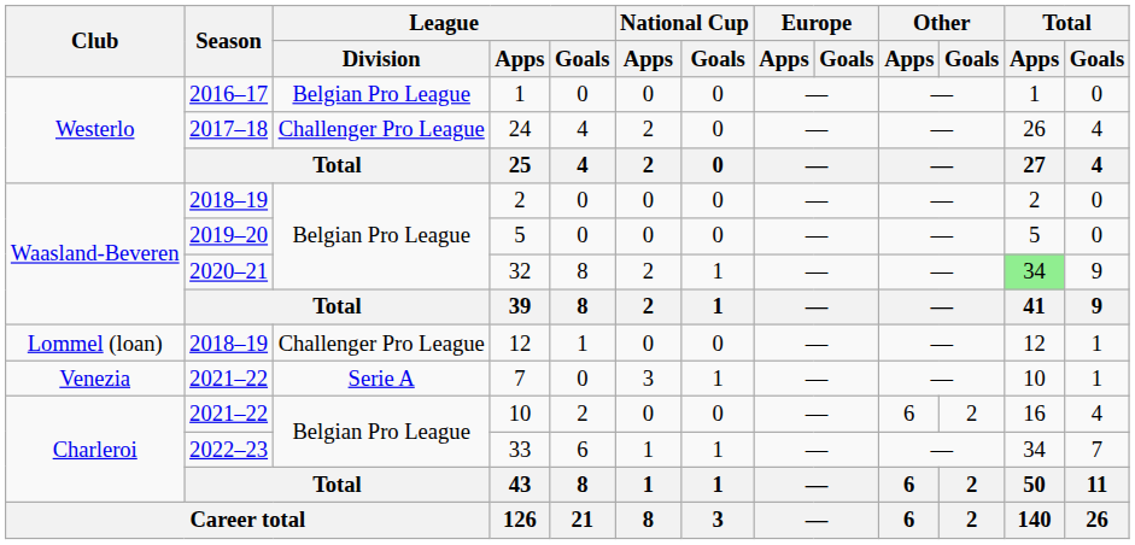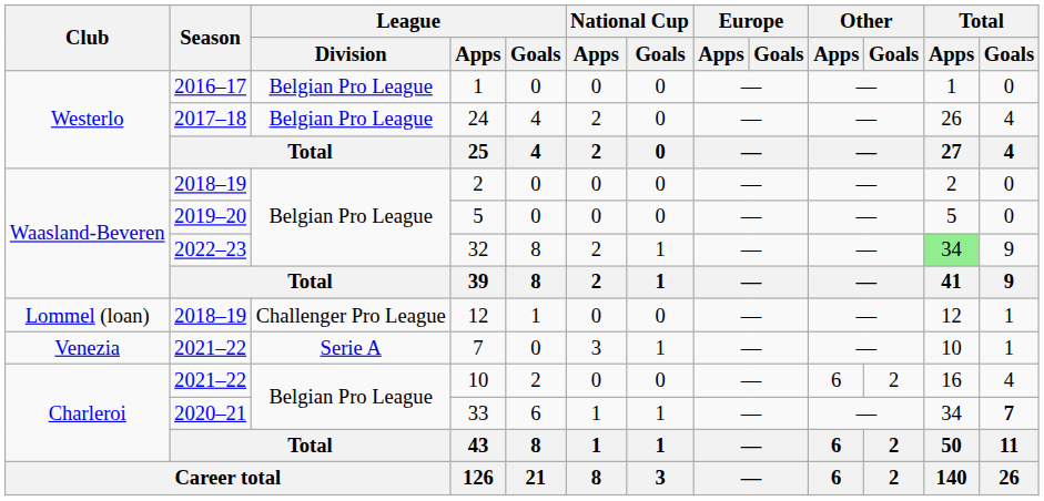 <table class="wikitable" style="text-align:center">
 <tr>
 <th rowspan="2">Club</th>
 <th rowspan="2">Season</th>
 <th colspan="3">League</th>
 <th colspan="2">National Cup</th>
 <th colspan="2">Europe</th>
 <th colspan="2">Other</th>
 <th colspan="2">Total</th>
 </tr>
 <tr>
 <th>Division</th>
 <th>Apps</th>
 <th>Goals</th>
 <th>Apps</th>
 <th>Goals</th>
 <th>Apps</th>
 <th>Goals</th>
 <th>Apps</th>
 <th>Goals</th>
 <th>Apps</th>
 <th>Goals</th>
 </tr>
 <tr>
 <td rowspan="3"><a href='#'>Westerlo</a></td>
 <td><a href='#'>2016–17</a></td>
 <td><a href='#'>Belgian Pro League</a></td>
 <td>1</td>
 <td>0</td>
 <td>0</td>
 <td>0</td>
 <td colspan="2">—</td>
 <td colspan="2">—</td>
 <td>1</td>
 <td>0</td>
 </tr>
 <tr>
 <td><a href='#'>2017–18</a></td>
-<td><a href='#'>Challenger Pro League</a></td>
+<td><a href='#'>Belgian Pro League</a></td>
 <td>24</td>
 <td>4</td>
 <td>2</td>
 <td>0</td>
 <td colspan="2">—</td>
 <td colspan="2">—</td>
 <td>26</td>
 <td>4</td>
 </tr>
 <tr>
 <th colspan="2">Total</th>
 <th>25</th>
 <th>4</th>
 <th>2</th>
 <th>0</th>
 <th colspan="2">—</th>
 <th colspan="2">—</th>
 <th>27</th>
 <th>4</th>
 </tr>
 <tr>
 <td rowspan="4"><a href='#'>Waasland-Beveren</a></td>
 <td><a href='#'>2018–19</a></td>
 <td rowspan="3">Belgian Pro League</td>
 <td>2</td>
 <td>0</td>
 <td>0</td>
 <td>0</td>
 <td colspan="2">—</td>
 <td colspan="2">—</td>
 <td>2</td>
 <td>0</td>
 </tr>
 <tr>
 <td><a href='#'>2019–20</a></td>
 <td>5</td>
 <td>0</td>
 <td>0</td>
 <td>0</td>
 <td colspan="2">—</td>
 <td colspan="2">—</td>
 <td>5</td>
 <td>0</td>
 </tr>
 <tr>
-<td><a href='#'>2020–21</a></td>
+<td><a href='#'>2022–23</a></td>
 <td>32</td>
 <td>8</td>
 <td>2</td>
 <td>1</td>
 <td colspan="2">—</td>
 <td colspan="2">—</td>
 <td style="background: lightgreen;">34</td>
 <td>9</td>
 </tr>
 <tr>
 <th colspan="2">Total</th>
 <th>39</th>
 <th>8</th>
 <th>2</th>
 <th>1</th>
 <th colspan="2">—</th>
 <th colspan="2">—</th>
 <th>41</th>
 <th>9</th>
 </tr>
 <tr>
 <td><a href='#'>Lommel</a> (loan)</td>
 <td><a href='#'>2018–19</a></td>
 <td>Challenger Pro League</td>
 <td>12</td>
 <td>1</td>
 <td>0</td>
 <td>0</td>
 <td colspan="2">—</td>
 <td colspan="2">—</td>
 <td>12</td>
 <td>1</td>
 </tr>
 <tr>
 <td><a href='#'>Venezia</a></td>
 <td><a href='#'>2021–22</a></td>
 <td><a href='#'>Serie A</a></td>
 <td>7</td>
 <td>0</td>
 <td>3</td>
 <td>1</td>
 <td colspan="2">—</td>
 <td colspan="2">—</td>
 <td>10</td>
 <td>1</td>
 </tr>
 <tr>
 <td rowspan="3"><a href='#'>Charleroi</a></td>
 <td><a href='#'>2021–22</a></td>
 <td rowspan="2">Belgian Pro League</td>
 <td>10</td>
 <td>2</td>
 <td>0</td>
 <td>0</td>
 <td colspan="2">—</td>
 <td>6</td>
 <td>2</td>
 <td>16</td>
 <td>4</td>
 </tr>
 <tr>
-<td><a href='#'>2022–23</a></td>
+<td><a href='#'>2020–21</a></td>
 <td>33</td>
 <td>6</td>
 <td>1</td>
 <td>1</td>
 <td colspan="2">—</td>
 <td colspan="2">—</td>
 <td>34</td>
-<td>7</td>
+<td><strong>7</strong></td>
 </tr>
 <tr>
 <th colspan="2">Total</th>
 <th>43</th>
 <th>8</th>
 <th>1</th>
 <th>1</th>
 <th colspan="2">—</th>
 <th>6</th>
 <th>2</th>
 <th>50</th>
 <th>11</th>
 </tr>
 <tr>
 <th colspan="3">Career total</th>
 <th>126</th>
 <th>21</th>
 <th>8</th>
 <th>3</th>
 <th colspan="2">—</th>
 <th>6</th>
 <th>2</th>
 <th>140</th>
 <th>26</th>
 </tr>
 </table>
